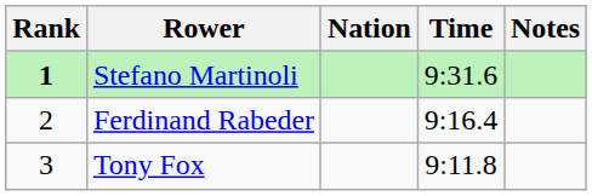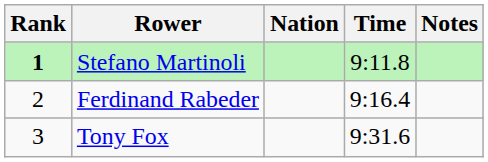 <table class="wikitable sortable" style="text-align:center">
 <tr>
 <th>Rank</th>
 <th>Rower</th>
 <th>Nation</th>
 <th>Time</th>
 <th>Notes</th>
 </tr>
 <tr bgcolor=bbf3bb>
 <td><strong>1</strong></td>
 <td align=left><a href='#'>Stefano Martinoli</a></td>
 <td align=left></td>
-<td>9:31.6</td>
+<td>9:11.8</td>
 <td></td>
 </tr>
 <tr>
 <td>2</td>
 <td align=left><a href='#'>Ferdinand Rabeder</a></td>
 <td align=left></td>
 <td>9:16.4</td>
 <td></td>
 </tr>
 <tr>
 <td>3</td>
 <td align=left><a href='#'>Tony Fox</a></td>
 <td align=left></td>
-<td>9:11.8</td>
+<td>9:31.6</td>
 <td></td>
 </tr>
 </table>
